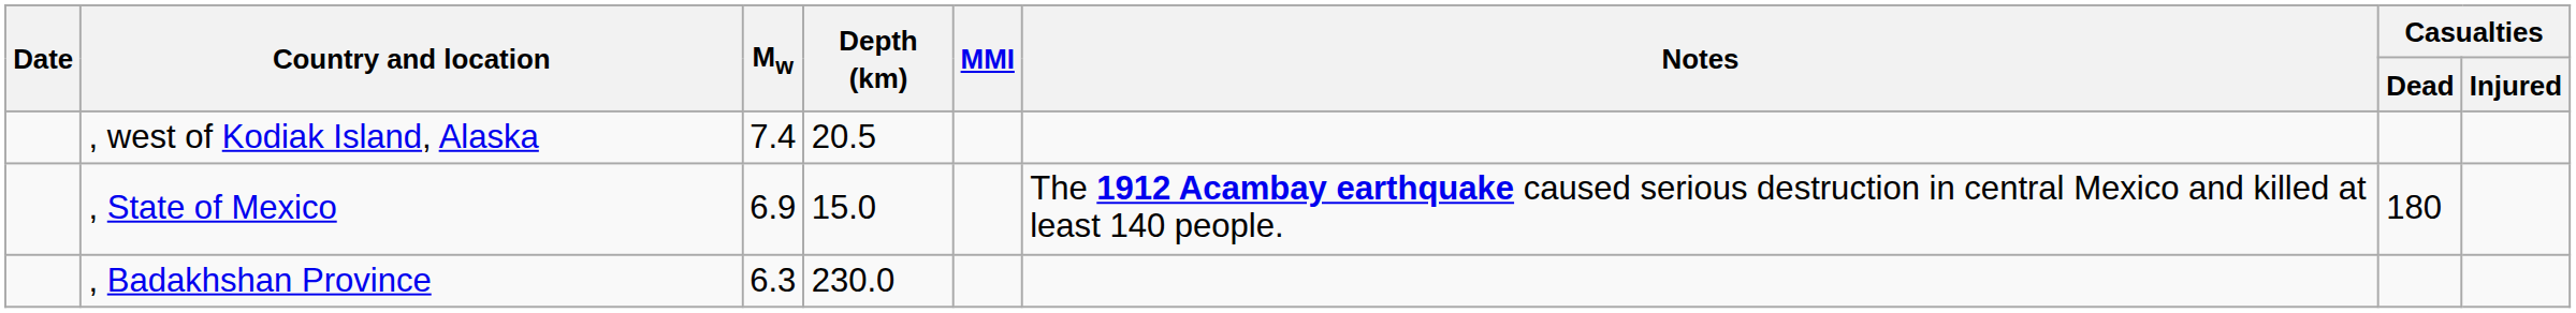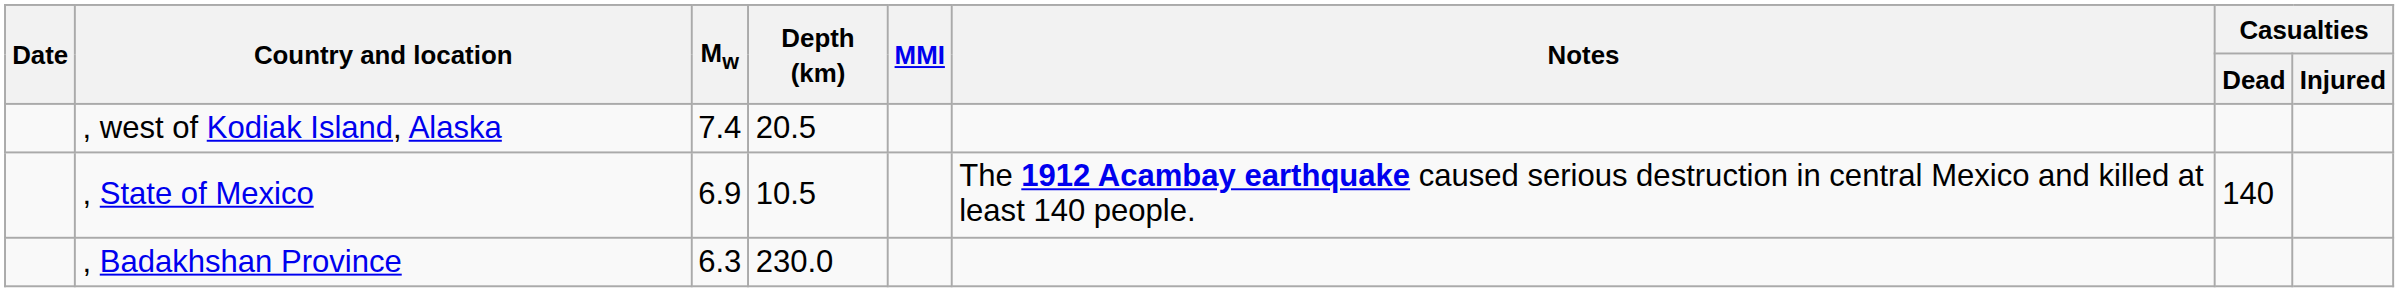 <table class="wikitable sortable sort-under" style="border:1px black; margin-left:1em;">
 <tr>
 <th rowspan="2"><small>Date</small></th>
 <th rowspan="2" style="width: 310px"><small>Country and location</small></th>
 <th rowspan="2"><small>M<sub>w</sub></small></th>
 <th rowspan="2"><small>Depth (km)</small></th>
 <th rowspan="2"><small><a href='#'>MMI</a></small></th>
 <th rowspan="2" class="unsortable"><small>Notes</small></th>
 <th colspan="2"><small>Casualties</small></th>
 </tr>
 <tr>
 <th><small>Dead</small></th>
 <th><small>Injured</small></th>
 </tr>
 <tr>
 <td></td>
 <td>, west of <a href='#'>Kodiak Island</a>, <a href='#'>Alaska</a></td>
 <td>7.4</td>
 <td>20.5</td>
 <td></td>
 <td></td>
 <td></td>
 <td></td>
 </tr>
 <tr>
 <td></td>
 <td>, <a href='#'>State of Mexico</a></td>
 <td>6.9</td>
-<td>15.0</td>
+<td>10.5</td>
 <td></td>
 <td>The <strong><a href='#'>1912 Acambay earthquake</a></strong> caused serious destruction in central Mexico and killed at least 140 people.</td>
-<td>180</td>
+<td>140</td>
 <td></td>
 </tr>
 <tr>
 <td></td>
 <td>, <a href='#'>Badakhshan Province</a></td>
 <td>6.3</td>
 <td>230.0</td>
 <td></td>
 <td></td>
 <td></td>
 <td></td>
 </tr>
 </table>
